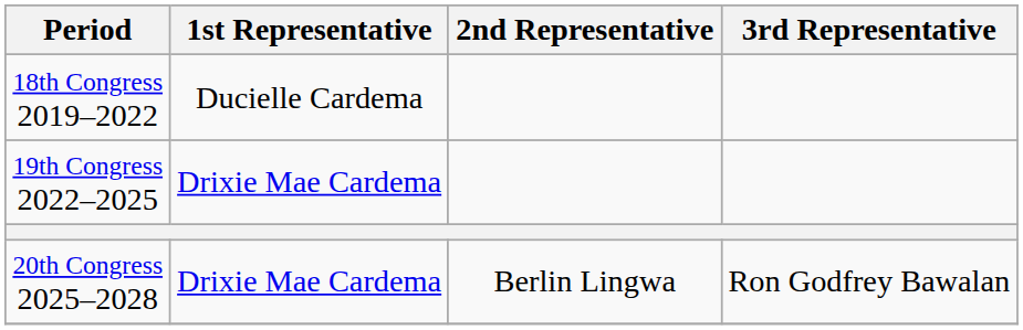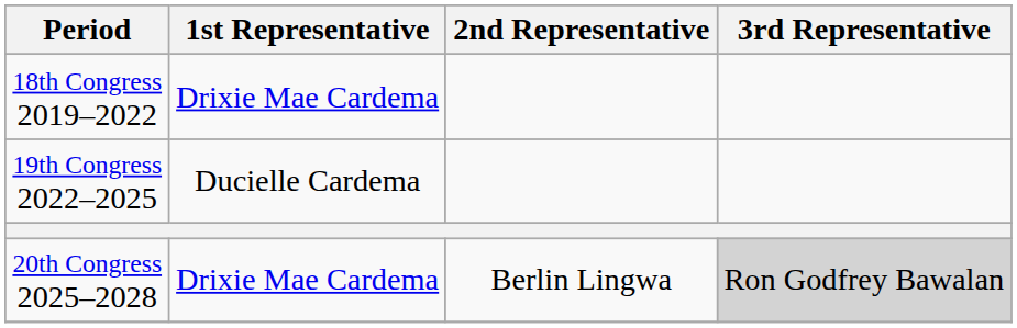 <table class="wikitable"; style="text-align:center">
 <tr>
 <th>Period</th>
 <th>1st Representative</th>
 <th>2nd Representative</th>
 <th>3rd Representative</th>
 </tr>
 <tr>
 <td><small><a href='#'>18th Congress</a></small><br>2019–2022</td>
-<td style="text-align: center;">Ducielle Cardema</td>
+<td><a href='#'>Drixie Mae Cardema</a></td>
 <td></td>
 <td></td>
 </tr>
 <tr>
 <td style="text-align: center;"><small><a href='#'>19th Congress</a></small><br>2022–2025</td>
-<td><a href='#'>Drixie Mae Cardema</a></td>
+<td style="text-align: center;">Ducielle Cardema</td>
 <td></td>
 <td></td>
 </tr>
 <tr>
 <th colspan=4></th>
 </tr>
 <tr>
 <td><small><a href='#'>20th Congress</a></small><br>2025–2028<br></td>
 <td><a href='#'>Drixie Mae Cardema</a></td>
 <td>Berlin Lingwa</td>
-<td>Ron Godfrey Bawalan</td>
+<td style="background: lightgrey;">Ron Godfrey Bawalan</td>
 </tr>
 <tr>
 </tr>
 </table>
